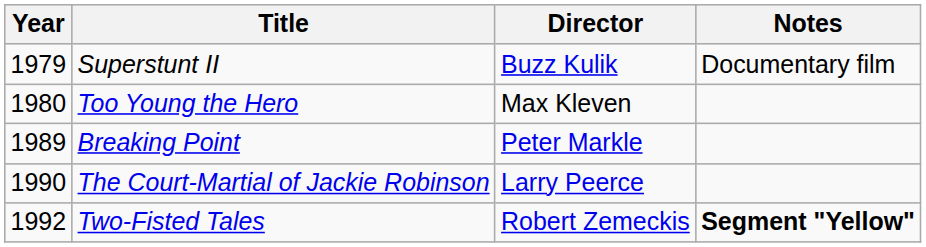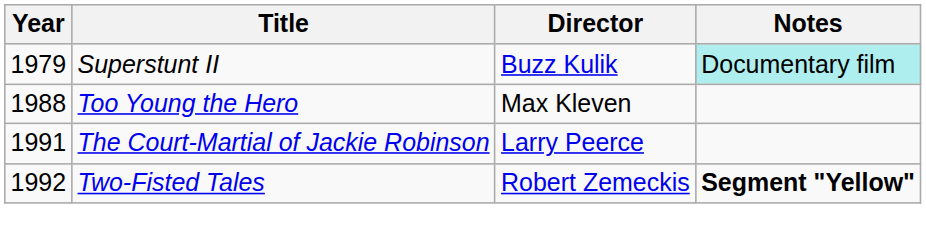 <table class="wikitable">
 <tr>
 <th>Year</th>
 <th>Title</th>
 <th>Director</th>
 <th>Notes</th>
 </tr>
 <tr>
 <td>1979</td>
 <td><em>Superstunt II</em></td>
 <td><a href='#'>Buzz Kulik</a></td>
-<td>Documentary film</td>
+<td style="background: paleturquoise;">Documentary film</td>
 </tr>
 <tr>
-<td>1980</td>
+<td>1988</td>
 <td><em><a href='#'>Too Young the Hero</a></em></td>
 <td>Max Kleven</td>
 <td></td>
 </tr>
 <tr>
-<td>1989</td>
-<td><em><a href='#'>Breaking Point</a></em></td>
-<td><a href='#'>Peter Markle</a></td>
-<td></td>
-</tr>
-<tr>
-<td>1990</td>
+<td>1991</td>
 <td><em><a href='#'>The Court-Martial of Jackie Robinson</a></em></td>
 <td><a href='#'>Larry Peerce</a></td>
 <td></td>
 </tr>
 <tr>
 <td>1992</td>
 <td><em><a href='#'>Two-Fisted Tales</a></em></td>
 <td><a href='#'>Robert Zemeckis</a></td>
 <td><strong>Segment "Yellow"</strong></td>
 </tr>
 </table>
